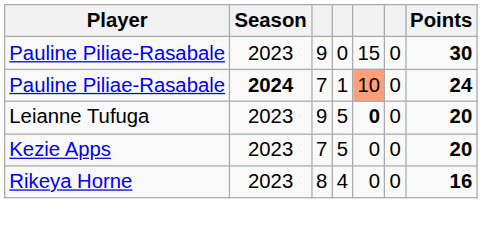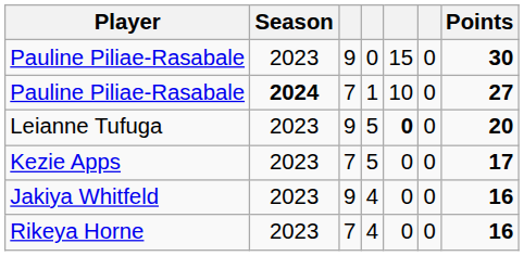 <table class="wikitable sortable" style="text-align:right;">
 <tr>
 <th>Player</th>
 <th>Season</th>
 <th></th>
 <th></th>
 <th></th>
 <th></th>
 <th>Points</th>
 </tr>
 <tr>
 <td align=left><a href='#'>Pauline Piliae-Rasabale</a></td>
 <td align=center>2023</td>
 <td>9</td>
 <td>0</td>
 <td>15</td>
 <td>0</td>
 <td><strong>30</strong></td>
 </tr>
 <tr>
 <td align=left><a href='#'>Pauline Piliae-Rasabale</a></td>
 <td align=center><strong>2024</strong></td>
 <td>7</td>
 <td>1</td>
-<td style="background: lightsalmon;">10</td>
+<td>10</td>
 <td>0</td>
-<td><strong>24</strong></td>
+<td><strong>27</strong></td>
 </tr>
 <tr>
 <td align=left>Leianne Tufuga</td>
 <td align=center>2023</td>
 <td>9</td>
 <td>5</td>
 <td><strong>0</strong></td>
 <td>0</td>
 <td><strong>20</strong></td>
 </tr>
 <tr>
 <td align=left><a href='#'>Kezie Apps</a></td>
 <td align=center>2023</td>
 <td>7</td>
 <td>5</td>
 <td>0</td>
 <td>0</td>
-<td><strong>20</strong></td>
+<td><strong>17</strong></td>
+</tr>
+<tr>
+<td align=left><a href='#'>Jakiya Whitfeld</a></td>
+<td align=center>2023</td>
+<td>9</td>
+<td>4</td>
+<td>0</td>
+<td>0</td>
+<td><strong>16</strong></td>
 </tr>
 <tr>
 <td align=left><a href='#'>Rikeya Horne</a></td>
 <td align=center>2023</td>
-<td>8</td>
+<td>7</td>
 <td>4</td>
 <td>0</td>
 <td>0</td>
 <td><strong>16</strong></td>
 </tr>
 </table>
